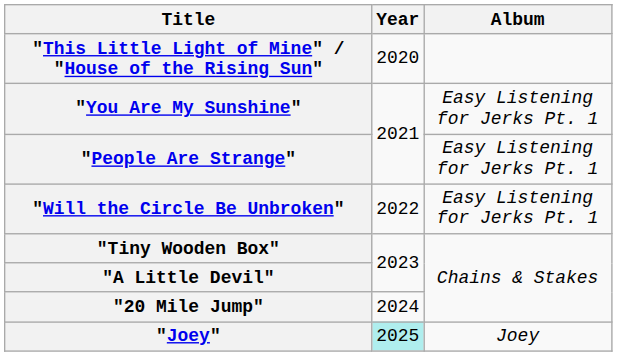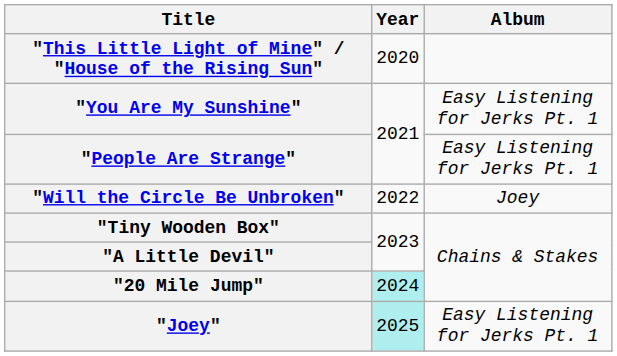 <table class="wikitable plainrowheaders" style="text-align:center;">
 <tr>
 <th rowspan="1" style="width:20em;">Title</th>
 <th rowspan="1" style="width:1em;">Year</th>
 <th rowspan="1" style="width:10em;">Album</th>
 </tr>
 <tr>
 <th scope="row">"<a href='#'>This Little Light of Mine</a>" / "<a href='#'>House of the Rising Sun</a>"</th>
 <td>2020</td>
 <td></td>
 </tr>
 <tr>
 <th scope="row">"<a href='#'>You Are My Sunshine</a>"</th>
 <td rowspan=2>2021</td>
 <td><em>Easy Listening for Jerks Pt. 1</em></td>
 </tr>
 <tr>
 <th scope="row">"<a href='#'>People Are Strange</a>"</th>
 <td><em>Easy Listening for Jerks Pt. 1</em></td>
 </tr>
 <tr>
 <th scope="row">"<a href='#'>Will the Circle Be Unbroken</a>"</th>
 <td>2022</td>
-<td><em>Easy Listening for Jerks Pt. 1</em></td>
+<td><em>Joey</em></td>
 </tr>
 <tr>
 <th scope="row">"Tiny Wooden Box"</th>
 <td rowspan=2>2023</td>
 <td rowspan=3><em>Chains & Stakes</em></td>
 </tr>
 <tr>
 <th scope="row">"A Little Devil"</th>
 </tr>
 <tr>
 <th scope="row">"20 Mile Jump"</th>
-<td>2024</td>
+<td style="background: paleturquoise;">2024</td>
 </tr>
 <tr>
 <th scope="row">"<a href='#'>Joey</a>"</th>
 <td style="background: paleturquoise;">2025</td>
-<td><em>Joey</em></td>
+<td><em>Easy Listening for Jerks Pt. 1</em></td>
 </tr>
 </table>
